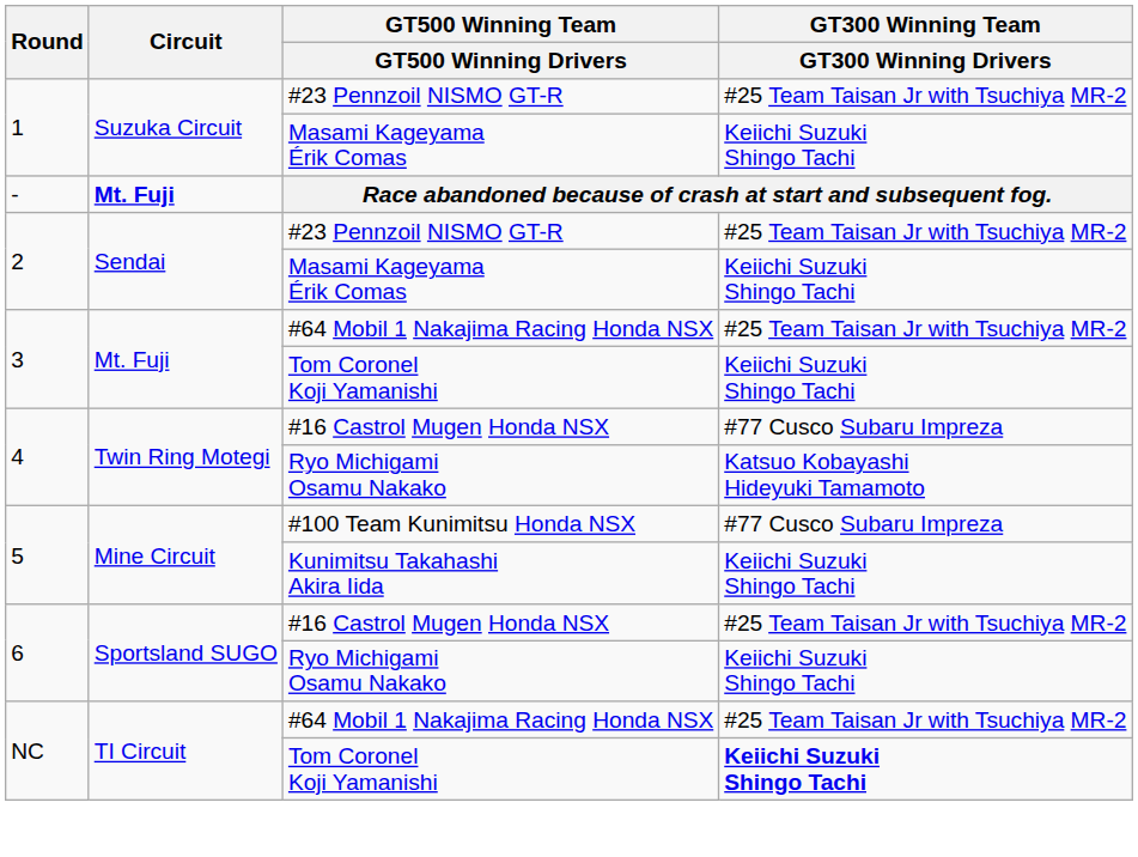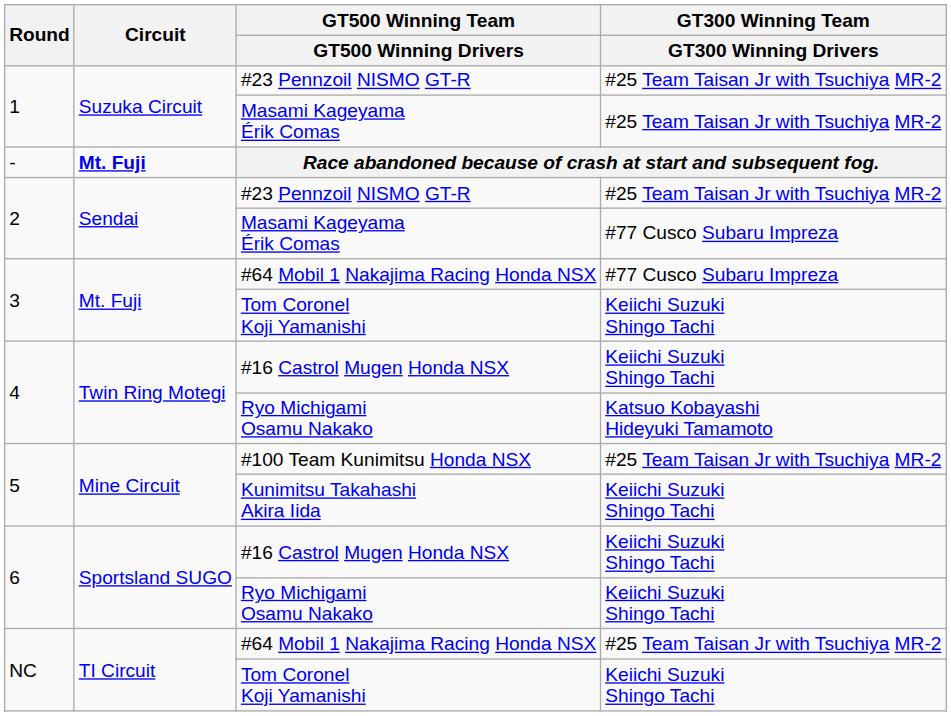 <table class="wikitable" style="font-size: 90%;">
 <tr>
 <th rowspan=2>Round</th>
 <th rowspan=2>Circuit</th>
 <th>GT500 Winning Team</th>
 <th>GT300 Winning Team</th>
 </tr>
 <tr>
 <th>GT500 Winning Drivers</th>
 <th>GT300 Winning Drivers</th>
 </tr>
 <tr>
 <td rowspan=2>1</td>
 <td rowspan=2><a href='#'>Suzuka Circuit</a></td>
 <td>#23 <a href='#'>Pennzoil</a> <a href='#'>NISMO</a> <a href='#'>GT-R</a></td>
 <td>#25 <a href='#'>Team Taisan Jr with Tsuchiya</a> <a href='#'>MR-2</a></td>
 </tr>
 <tr>
 <td> <a href='#'>Masami Kageyama</a><br> <a href='#'>Érik Comas</a></td>
-<td> <a href='#'>Keiichi Suzuki</a><br> <a href='#'>Shingo Tachi</a></td>
+<td>#25 <a href='#'>Team Taisan Jr with Tsuchiya</a> <a href='#'>MR-2</a></td>
 </tr>
 <tr>
 <td>-</td>
 <td><strong><a href='#'>Mt. Fuji</a></strong></td>
 <th colspan=3><em>Race abandoned because of crash at start and subsequent fog.</em></th>
 </tr>
 <tr>
 <td rowspan=2>2</td>
 <td rowspan=2><a href='#'>Sendai</a></td>
 <td>#23 <a href='#'>Pennzoil</a> <a href='#'>NISMO</a> <a href='#'>GT-R</a></td>
 <td>#25 <a href='#'>Team Taisan Jr with Tsuchiya</a> <a href='#'>MR-2</a></td>
 </tr>
 <tr>
 <td> <a href='#'>Masami Kageyama</a><br> <a href='#'>Érik Comas</a></td>
-<td> <a href='#'>Keiichi Suzuki</a><br> <a href='#'>Shingo Tachi</a></td>
+<td>#77 Cusco <a href='#'>Subaru Impreza</a></td>
 </tr>
 <tr>
 <td rowspan=2>3</td>
 <td rowspan=2><a href='#'>Mt. Fuji</a></td>
 <td>#64 <a href='#'>Mobil 1</a> <a href='#'>Nakajima Racing</a> <a href='#'>Honda NSX</a></td>
-<td>#25 <a href='#'>Team Taisan Jr with Tsuchiya</a> <a href='#'>MR-2</a></td>
+<td>#77 Cusco <a href='#'>Subaru Impreza</a></td>
 </tr>
 <tr>
 <td> <a href='#'>Tom Coronel</a><br> <a href='#'>Koji Yamanishi</a></td>
 <td> <a href='#'>Keiichi Suzuki</a><br> <a href='#'>Shingo Tachi</a></td>
 </tr>
 <tr>
 <td rowspan=2>4</td>
 <td rowspan=2><a href='#'>Twin Ring Motegi</a></td>
 <td>#16 <a href='#'>Castrol</a> <a href='#'>Mugen</a> <a href='#'>Honda NSX</a></td>
-<td>#77 Cusco <a href='#'>Subaru Impreza</a></td>
+<td> <a href='#'>Keiichi Suzuki</a><br> <a href='#'>Shingo Tachi</a></td>
 </tr>
 <tr>
 <td> <a href='#'>Ryo Michigami</a><br> <a href='#'>Osamu Nakako</a></td>
 <td> <a href='#'>Katsuo Kobayashi</a><br> <a href='#'>Hideyuki Tamamoto </a></td>
 </tr>
 <tr>
 <td rowspan=2>5</td>
 <td rowspan=2><a href='#'>Mine Circuit</a></td>
 <td>#100 Team Kunimitsu <a href='#'>Honda NSX</a></td>
-<td>#77 Cusco <a href='#'>Subaru Impreza</a></td>
+<td>#25 <a href='#'>Team Taisan Jr with Tsuchiya</a> <a href='#'>MR-2</a></td>
 </tr>
 <tr>
 <td> <a href='#'>Kunimitsu Takahashi </a><br> <a href='#'>Akira Iida</a></td>
 <td> <a href='#'>Keiichi Suzuki</a><br> <a href='#'>Shingo Tachi</a></td>
 </tr>
 <tr>
 <td rowspan=2>6</td>
 <td rowspan=2><a href='#'>Sportsland SUGO</a></td>
 <td>#16 <a href='#'>Castrol</a> <a href='#'>Mugen</a> <a href='#'>Honda NSX</a></td>
-<td>#25 <a href='#'>Team Taisan Jr with Tsuchiya</a> <a href='#'>MR-2</a></td>
+<td> <a href='#'>Keiichi Suzuki</a><br> <a href='#'>Shingo Tachi</a></td>
 </tr>
 <tr>
 <td> <a href='#'>Ryo Michigami</a><br> <a href='#'>Osamu Nakako</a></td>
 <td> <a href='#'>Keiichi Suzuki</a><br> <a href='#'>Shingo Tachi</a></td>
 </tr>
 <tr>
 <td rowspan=2>NC</td>
 <td rowspan=2><a href='#'>TI Circuit</a></td>
 <td>#64 <a href='#'>Mobil 1</a> <a href='#'>Nakajima Racing</a> <a href='#'>Honda NSX</a></td>
 <td>#25 <a href='#'>Team Taisan Jr with Tsuchiya</a> <a href='#'>MR-2</a></td>
 </tr>
 <tr>
 <td> <a href='#'>Tom Coronel</a><br> <a href='#'>Koji Yamanishi</a></td>
-<td><strong> <a href='#'>Keiichi Suzuki</a><br> <a href='#'>Shingo Tachi</a></strong></td>
+<td> <a href='#'>Keiichi Suzuki</a><br> <a href='#'>Shingo Tachi</a></td>
 </tr>
 </table>
